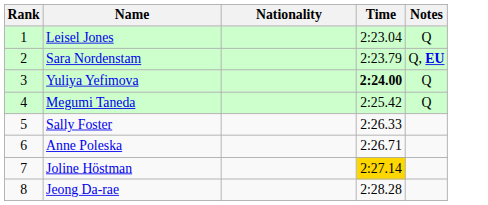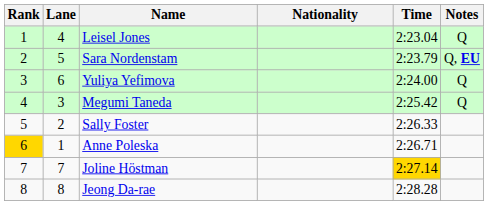 <table class="wikitable" style="text-align:center">
 <tr>
 <th>Rank</th>
+<th>Lane</th>
 <th width=200>Name</th>
 <th width=150>Nationality</th>
 <th>Time</th>
 <th>Notes</th>
 </tr>
 <tr bgcolor=ccffcc>
 <td>1</td>
+<td>4</td>
 <td align=left><a href='#'>Leisel Jones</a></td>
 <td align=left></td>
 <td>2:23.04</td>
 <td>Q</td>
 </tr>
 <tr bgcolor=ccffcc>
 <td>2</td>
+<td>5</td>
 <td align=left><a href='#'>Sara Nordenstam</a></td>
 <td align=left></td>
 <td>2:23.79</td>
 <td>Q, <strong><a href='#'>EU</a></strong></td>
 </tr>
 <tr bgcolor=ccffcc>
 <td>3</td>
+<td>6</td>
 <td align=left><a href='#'>Yuliya Yefimova</a></td>
 <td align=left></td>
-<td><strong>2:24.00</strong></td>
+<td>2:24.00</td>
 <td>Q</td>
 </tr>
 <tr bgcolor=ccffcc>
 <td>4</td>
+<td>3</td>
 <td align=left><a href='#'>Megumi Taneda</a></td>
 <td align=left></td>
 <td>2:25.42</td>
 <td>Q</td>
 </tr>
 <tr>
 <td>5</td>
+<td>2</td>
 <td align=left><a href='#'>Sally Foster</a></td>
 <td align=left></td>
 <td>2:26.33</td>
 <td></td>
 </tr>
 <tr>
-<td>6</td>
+<td style="background: gold;">6</td>
+<td>1</td>
 <td align=left><a href='#'>Anne Poleska</a></td>
 <td align=left></td>
 <td>2:26.71</td>
 <td></td>
 </tr>
 <tr>
+<td>7</td>
 <td>7</td>
 <td align=left><a href='#'>Joline Höstman</a></td>
 <td align=left></td>
 <td style="background: gold;">2:27.14</td>
 <td></td>
 </tr>
 <tr>
 <td>8</td>
+<td>8</td>
 <td align=left><a href='#'>Jeong Da-rae</a></td>
 <td align=left></td>
 <td>2:28.28</td>
 <td></td>
 </tr>
 </table>
